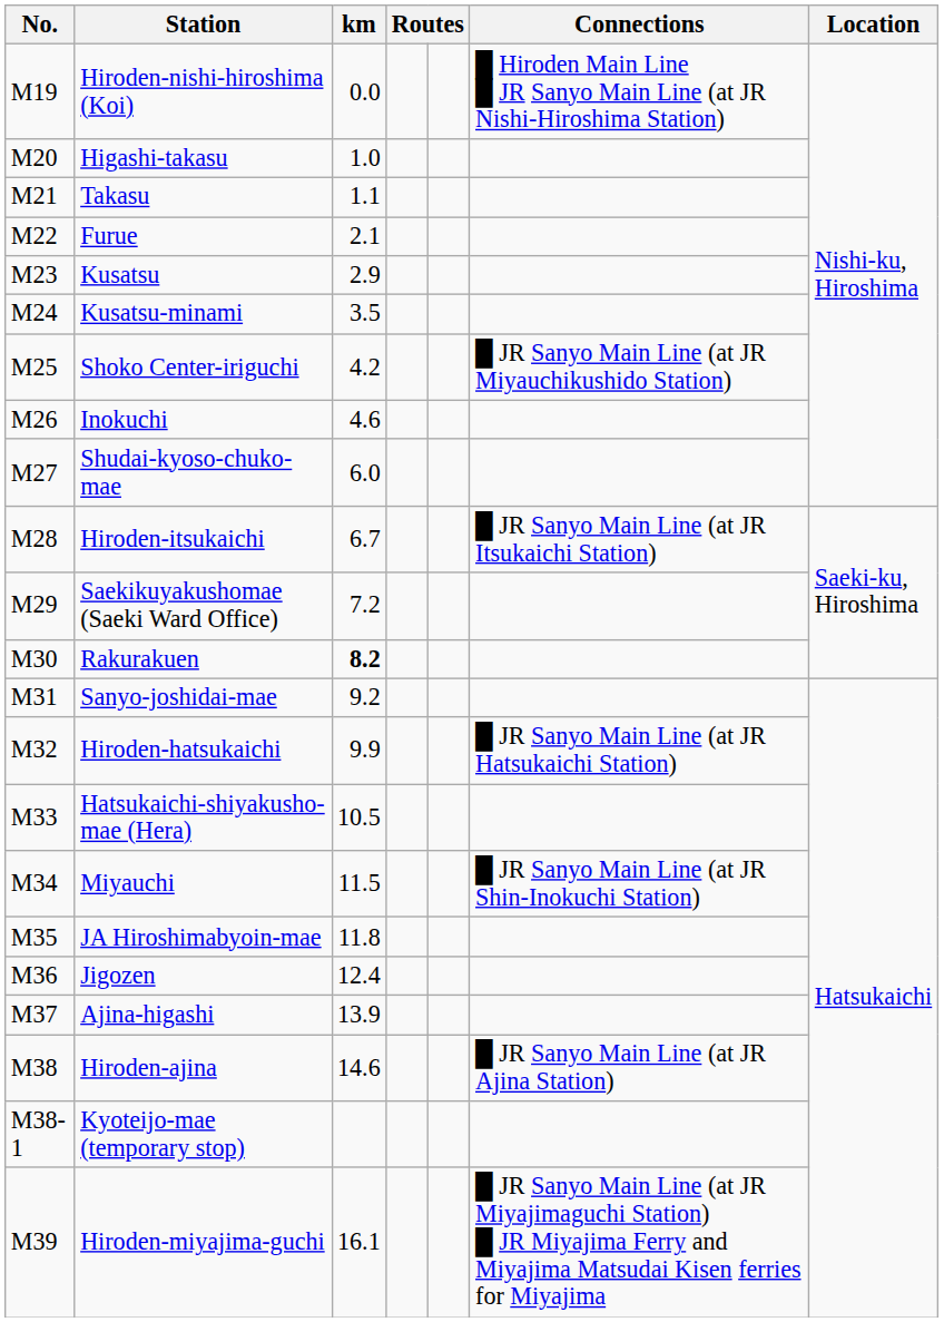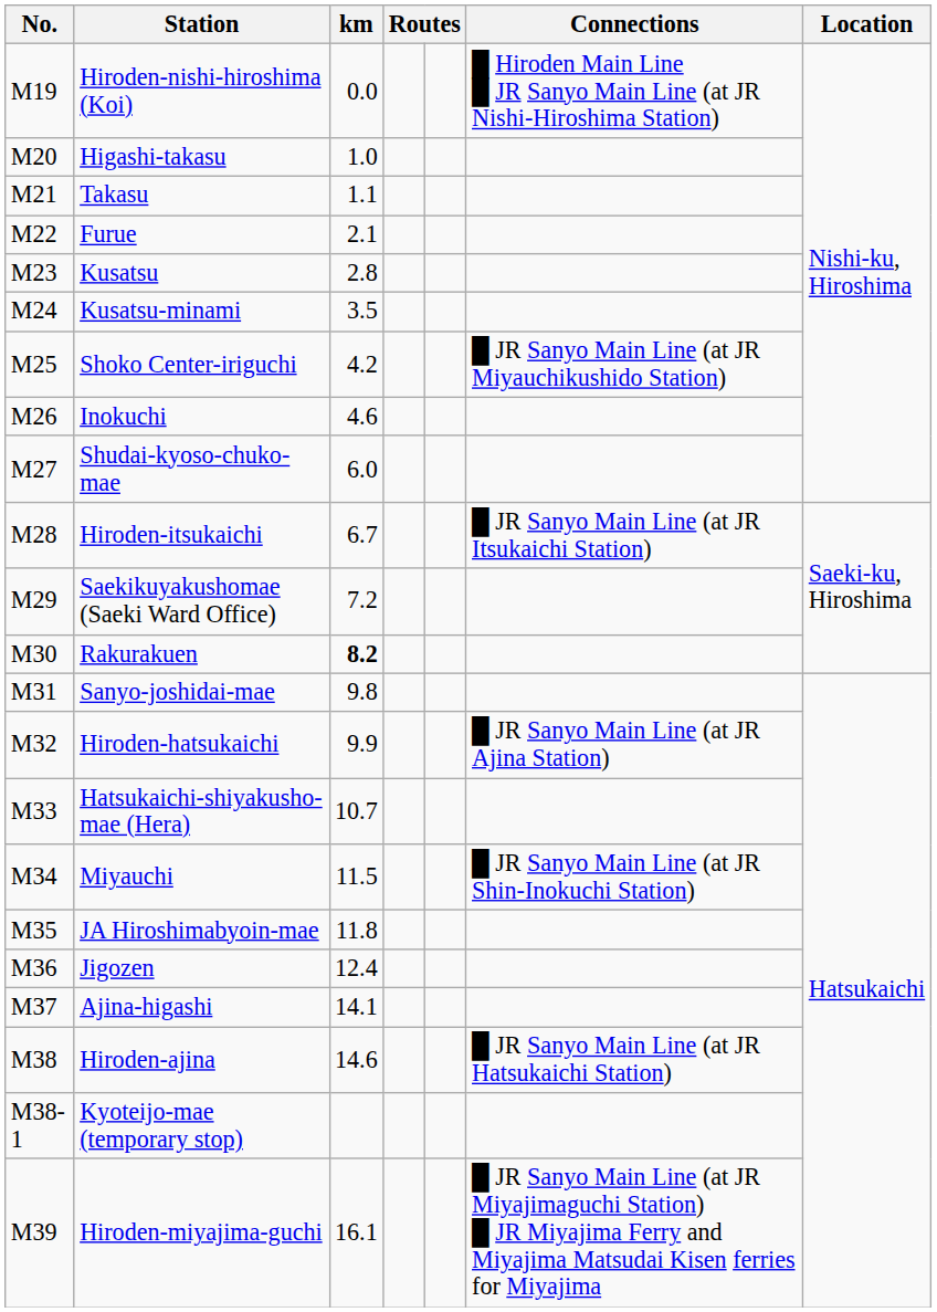 <table class="wikitable">
 <tr>
 <th scope="col">No.</th>
 <th scope="col">Station</th>
 <th>km</th>
 <th scope="col" colspan="2">Routes</th>
 <th scope="col">Connections</th>
 <th colspan=2>Location</th>
 </tr>
 <tr>
 <td>M19</td>
 <td><a href='#'>Hiroden-nishi-hiroshima (Koi)</a></td>
 <td align=right>0.0</td>
 <td></td>
 <td></td>
 <td><span>█</span> <a href='#'>Hiroden Main Line</a><br><span>█</span> <a href='#'>JR</a> <a href='#'>Sanyo Main Line</a> (at JR <a href='#'>Nishi-Hiroshima Station</a>)</td>
 <td align=left rowspan=9><a href='#'>Nishi-ku</a>,<br><a href='#'>Hiroshima</a></td>
 </tr>
 <tr>
 <td>M20</td>
 <td><a href='#'>Higashi-takasu</a></td>
 <td align=right>1.0</td>
 <td></td>
 <td></td>
 <td></td>
 </tr>
 <tr>
 <td>M21</td>
 <td><a href='#'>Takasu</a></td>
 <td align=right>1.1</td>
 <td></td>
 <td></td>
 <td></td>
 </tr>
 <tr>
 <td>M22</td>
 <td><a href='#'>Furue</a></td>
 <td align=right>2.1</td>
 <td></td>
 <td></td>
 <td></td>
 </tr>
 <tr>
 <td>M23</td>
 <td><a href='#'>Kusatsu</a></td>
-<td align=right>2.9</td>
+<td align=right>2.8</td>
 <td></td>
 <td></td>
 <td></td>
 </tr>
 <tr>
 <td>M24</td>
 <td><a href='#'>Kusatsu-minami</a></td>
 <td align=right>3.5</td>
 <td></td>
 <td></td>
 <td></td>
 </tr>
 <tr>
 <td>M25</td>
 <td><a href='#'>Shoko Center-iriguchi</a></td>
 <td align=right>4.2</td>
 <td></td>
 <td></td>
 <td><span>█</span> JR <a href='#'>Sanyo Main Line</a> (at JR <a href='#'>Miyauchikushido Station</a>)</td>
 </tr>
 <tr>
 <td>M26</td>
 <td><a href='#'>Inokuchi</a></td>
 <td align=right>4.6</td>
 <td></td>
 <td></td>
 <td></td>
 </tr>
 <tr>
 <td>M27</td>
 <td><a href='#'>Shudai-kyoso-chuko-mae</a></td>
 <td align=right>6.0</td>
 <td></td>
 <td></td>
 <td></td>
 </tr>
 <tr>
 <td>M28</td>
 <td><a href='#'>Hiroden-itsukaichi</a></td>
 <td align=right>6.7</td>
 <td></td>
 <td></td>
 <td><span>█</span> JR <a href='#'>Sanyo Main Line</a> (at JR <a href='#'>Itsukaichi Station</a>)</td>
 <td rowspan=3><a href='#'>Saeki-ku</a>,<br>Hiroshima</td>
 </tr>
 <tr>
 <td>M29</td>
 <td><a href='#'>Saekikuyakushomae</a><br>(Saeki Ward Office)</td>
 <td align=right>7.2</td>
 <td></td>
 <td></td>
 <td></td>
 </tr>
 <tr>
 <td>M30</td>
 <td><a href='#'>Rakurakuen</a></td>
 <td align=right><strong>8.2</strong></td>
 <td></td>
 <td></td>
 <td></td>
 </tr>
 <tr>
 <td>M31</td>
 <td><a href='#'>Sanyo-joshidai-mae</a></td>
-<td align=right>9.2</td>
+<td align=right>9.8</td>
 <td></td>
 <td></td>
 <td></td>
 <td rowspan=10><a href='#'>Hatsukaichi</a></td>
 </tr>
 <tr>
 <td>M32</td>
 <td><a href='#'>Hiroden-hatsukaichi</a></td>
 <td align=right>9.9</td>
 <td></td>
 <td></td>
-<td><span>█</span> JR <a href='#'>Sanyo Main Line</a> (at JR <a href='#'>Hatsukaichi Station</a>)</td>
+<td><span>█</span> JR <a href='#'>Sanyo Main Line</a> (at JR <a href='#'>Ajina Station</a>)</td>
 </tr>
 <tr>
 <td>M33</td>
 <td><a href='#'>Hatsukaichi-shiyakusho-mae (Hera)</a></td>
-<td align=right>10.5</td>
+<td align=right>10.7</td>
 <td></td>
 <td></td>
 <td></td>
 </tr>
 <tr>
 <td>M34</td>
 <td><a href='#'>Miyauchi</a></td>
 <td align=right>11.5</td>
 <td></td>
 <td></td>
 <td><span>█</span> JR <a href='#'>Sanyo Main Line</a> (at JR <a href='#'>Shin-Inokuchi Station</a>)</td>
 </tr>
 <tr>
 <td>M35</td>
 <td><a href='#'>JA Hiroshimabyoin-mae</a></td>
 <td align=right>11.8</td>
 <td></td>
 <td></td>
 <td></td>
 </tr>
 <tr>
 <td>M36</td>
 <td><a href='#'>Jigozen</a></td>
 <td align=right>12.4</td>
 <td></td>
 <td></td>
 <td></td>
 </tr>
 <tr>
 <td>M37</td>
 <td><a href='#'>Ajina-higashi</a></td>
-<td align=right>13.9</td>
+<td align=right>14.1</td>
 <td></td>
 <td></td>
 <td></td>
 </tr>
 <tr>
 <td>M38</td>
 <td><a href='#'>Hiroden-ajina</a></td>
 <td align=right>14.6</td>
 <td></td>
 <td></td>
-<td><span>█</span> JR <a href='#'>Sanyo Main Line</a> (at JR <a href='#'>Ajina Station</a>)</td>
+<td><span>█</span> JR <a href='#'>Sanyo Main Line</a> (at JR <a href='#'>Hatsukaichi Station</a>)</td>
 </tr>
 <tr>
 <td>M38-1</td>
 <td><a href='#'>Kyoteijo-mae (temporary stop)</a></td>
 <td></td>
 <td></td>
 <td></td>
 <td></td>
 </tr>
 <tr>
 <td>M39</td>
 <td><a href='#'>Hiroden-miyajima-guchi</a></td>
 <td align=right>16.1</td>
 <td></td>
 <td></td>
 <td><span>█</span> JR <a href='#'>Sanyo Main Line</a> (at JR <a href='#'>Miyajimaguchi Station</a>)<br><span>█</span> <a href='#'>JR Miyajima Ferry</a> and <a href='#'>Miyajima Matsudai Kisen</a> <a href='#'>ferries</a> for <a href='#'>Miyajima</a></td>
 </tr>
 </table>
